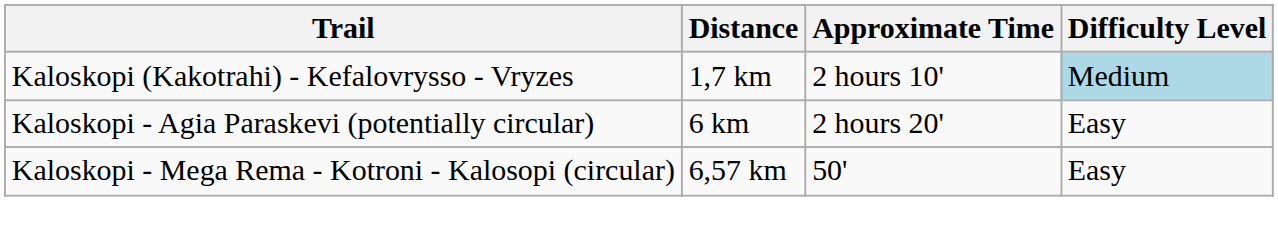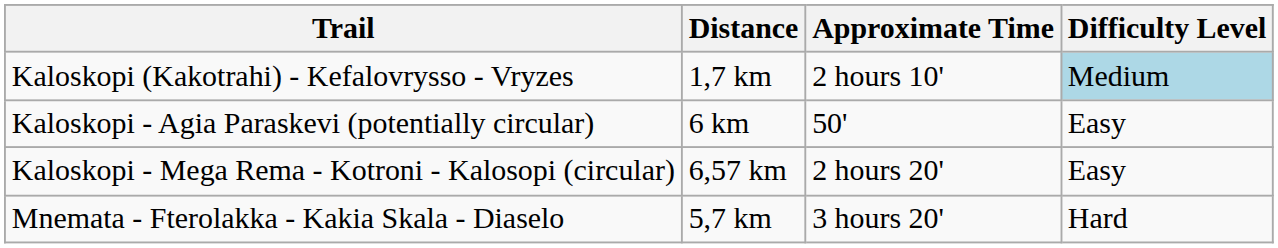 <table class="wikitable">
 <tr>
 <th>Trail</th>
 <th>Distance</th>
 <th>Approximate Time</th>
 <th>Difficulty Level</th>
 </tr>
 <tr>
 <td>Kaloskopi (Kakotrahi) - Kefalovrysso - Vryzes</td>
 <td>1,7 km</td>
 <td>2 hours 10'</td>
 <td style="background: lightblue;">Medium</td>
 </tr>
 <tr>
 <td>Kaloskopi - Agia Paraskevi (potentially circular)</td>
 <td>6 km</td>
-<td>2 hours 20'</td>
+<td>50'</td>
 <td>Easy</td>
 </tr>
 <tr>
 <td>Kaloskopi - Mega Rema - Kotroni - Kalosopi (circular)</td>
 <td>6,57 km</td>
-<td>50'</td>
+<td>2 hours 20'</td>
 <td>Easy</td>
 </tr>
+<tr>
+<td>Mnemata - Fterolakka - Kakia Skala - Diaselo</td>
+<td>5,7 km</td>
+<td>3 hours 20'</td>
+<td>Hard</td>
+</tr>
 </table>
